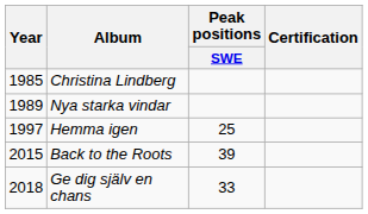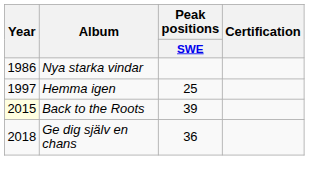 <table class="wikitable">
 <tr>
 <th align="center" rowspan="2" width="10">Year</th>
 <th align="center" rowspan="2" width="140">Album</th>
 <th align="center" colspan="1" width="20">Peak positions</th>
 <th align="center" rowspan="2" width="70">Certification</th>
 </tr>
 <tr>
 <th scope="col" style="width:3em;font-size:90%;"><a href='#'>SWE</a><br></th>
 </tr>
 <tr>
-<td style="text-align:center;">1985</td>
-<td><em>Christina Lindberg</em></td>
-<td style="text-align:center;"></td>
-<td style="text-align:center;"></td>
-</tr>
-<tr>
-<td style="text-align:center;">1989</td>
+<td style="text-align:center;">1986</td>
 <td><em>Nya starka vindar</em></td>
 <td style="text-align:center;"></td>
 <td style="text-align:center;"></td>
 </tr>
 <tr>
 <td style="text-align:center;">1997</td>
 <td><em>Hemma igen</em></td>
 <td style="text-align:center;">25</td>
 <td style="text-align:center;"></td>
 </tr>
 <tr>
-<td style="text-align:center;">2015</td>
+<td style="background: lightyellow; text-align:center;">2015</td>
 <td><em>Back to the Roots</em></td>
 <td style="text-align:center;">39</td>
 <td style="text-align:center;"></td>
 </tr>
 <tr>
 <td style="text-align:center;">2018</td>
 <td><em>Ge dig själv en chans</em></td>
-<td style="text-align:center;">33<br></td>
+<td style="text-align:center;">36<br></td>
 <td style="text-align:center;"></td>
 </tr>
 </table>
